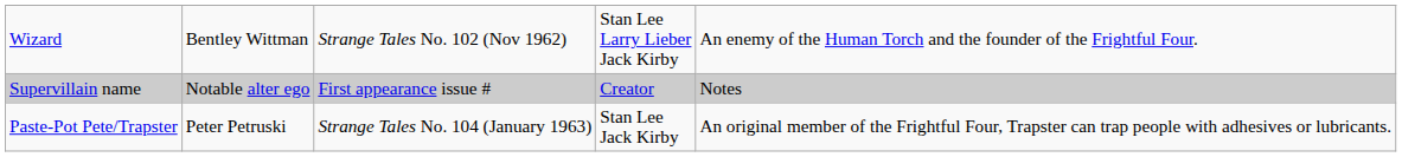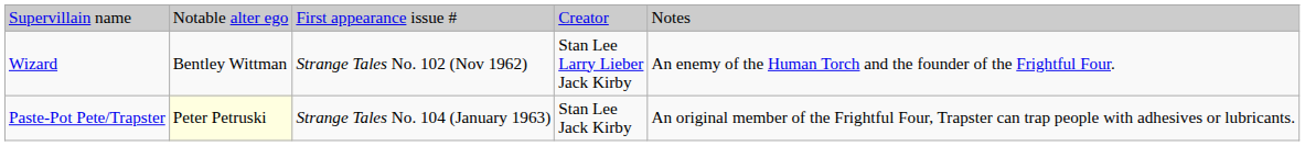 <table class=wikitable>
 <tr style="background:#EFEFEF">
-</tr>
-<tr>
-<td><a href='#'>Wizard</a></td>
-<td>Bentley Wittman</td>
-<td><em>Strange Tales</em> No. 102 (Nov 1962)</td>
-<td>Stan Lee<br><a href='#'>Larry Lieber</a><br>Jack Kirby</td>
-<td>An enemy of the <a href='#'>Human Torch</a> and the founder of the <a href='#'>Frightful Four</a>.</td>
 </tr>
 <tr bgcolor="#CCCCCC">
 <td><a href='#'>Supervillain</a> name</td>
 <td>Notable <a href='#'>alter ego</a></td>
 <td><a href='#'>First appearance</a> issue #</td>
 <td><a href='#'>Creator</a></td>
 <td>Notes</td>
 </tr>
 <tr>
+<td><a href='#'>Wizard</a></td>
+<td>Bentley Wittman</td>
+<td><em>Strange Tales</em> No. 102 (Nov 1962)</td>
+<td>Stan Lee<br><a href='#'>Larry Lieber</a><br>Jack Kirby</td>
+<td>An enemy of the <a href='#'>Human Torch</a> and the founder of the <a href='#'>Frightful Four</a>.</td>
+</tr>
+<tr>
 <td><a href='#'>Paste-Pot Pete/Trapster</a></td>
-<td>Peter Petruski</td>
+<td style="background: lightyellow;">Peter Petruski</td>
 <td><em>Strange Tales</em> No. 104 (January 1963)</td>
 <td>Stan Lee<br>Jack Kirby</td>
 <td>An original member of the Frightful Four, Trapster can trap people with adhesives or lubricants.</td>
 </tr>
 </table>
